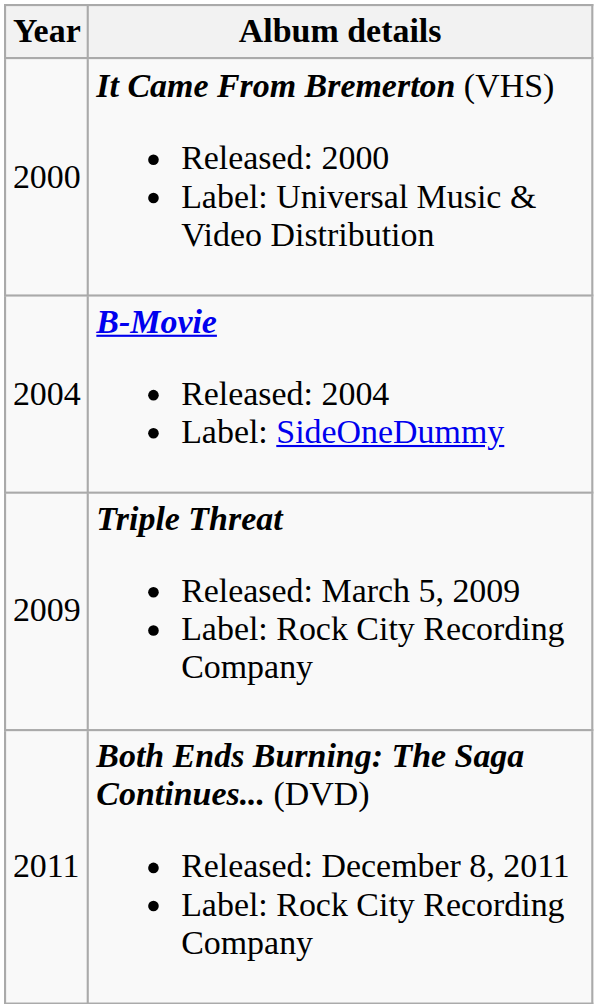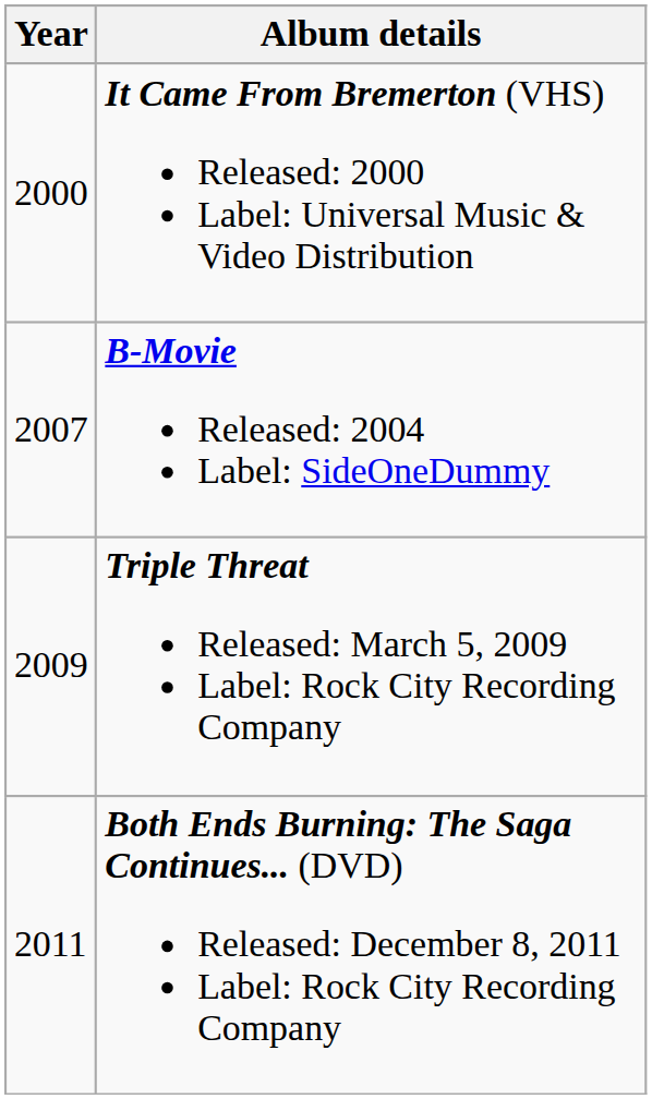 <table class="wikitable">
 <tr>
 <th>Year</th>
 <th style="width:230px;">Album details</th>
 </tr>
 <tr>
 <td>2000</td>
 <td><strong><em>It Came From Bremerton</em></strong> (VHS)<br><ul><li>Released: 2000</li><li>Label: Universal Music & Video Distribution</li></ul></td>
 </tr>
 <tr>
-<td>2004</td>
+<td>2007</td>
 <td><strong><em><a href='#'>B-Movie</a></em></strong><br><ul><li>Released: 2004</li><li>Label: <a href='#'>SideOneDummy</a></li></ul></td>
 </tr>
 <tr>
 <td>2009</td>
 <td><strong><em>Triple Threat</em></strong><br><ul><li>Released: March 5, 2009</li><li>Label: Rock City Recording Company</li></ul></td>
 </tr>
 <tr>
 <td>2011</td>
 <td><strong><em>Both Ends Burning: The Saga Continues...</em></strong> (DVD)<br><ul><li>Released: December 8, 2011</li><li>Label: Rock City Recording Company</li></ul></td>
 </tr>
 </table>
